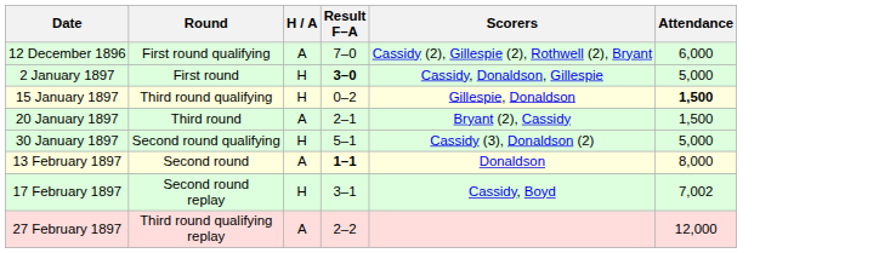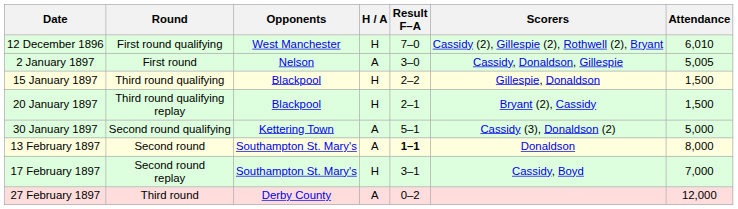 <table class="wikitable" style="text-align:center">
 <tr>
 <th>Date</th>
 <th>Round</th>
+<th>Opponents</th>
 <th>H / A</th>
 <th>Result<br>F–A</th>
 <th>Scorers</th>
 <th>Attendance</th>
 </tr>
 <tr bgcolor="#ddffdd">
 <td>12 December 1896</td>
 <td>First round qualifying</td>
-<td>A</td>
+<td><a href='#'>West Manchester</a></td>
+<td>H</td>
 <td>7–0</td>
 <td><a href='#'>Cassidy</a> (2), <a href='#'>Gillespie</a> (2), <a href='#'>Rothwell</a> (2), <a href='#'>Bryant</a></td>
-<td>6,000</td>
+<td>6,010</td>
 </tr>
 <tr bgcolor="#ddffdd">
 <td>2 January 1897</td>
 <td>First round</td>
-<td>H</td>
-<td><strong>3–0</strong></td>
+<td><a href='#'>Nelson</a></td>
+<td>A</td>
+<td>3–0</td>
 <td><a href='#'>Cassidy</a>, <a href='#'>Donaldson</a>, <a href='#'>Gillespie</a></td>
-<td>5,000</td>
+<td>5,005</td>
 </tr>
 <tr bgcolor="#ffffdd">
 <td>15 January 1897</td>
 <td>Third round qualifying</td>
+<td><a href='#'>Blackpool</a></td>
 <td>H</td>
-<td>0–2</td>
+<td>2–2</td>
 <td><a href='#'>Gillespie</a>, <a href='#'>Donaldson</a></td>
-<td><strong>1,500</strong></td>
+<td>1,500</td>
 </tr>
 <tr bgcolor="#ddffdd">
 <td>20 January 1897</td>
-<td>Third round</td>
-<td>A</td>
+<td>Third round qualifying<br>replay</td>
+<td><a href='#'>Blackpool</a></td>
+<td>H</td>
 <td>2–1</td>
 <td><a href='#'>Bryant</a> (2), <a href='#'>Cassidy</a></td>
 <td>1,500</td>
 </tr>
 <tr bgcolor="#ddffdd">
 <td>30 January 1897</td>
 <td>Second round qualifying</td>
-<td>H</td>
+<td><a href='#'>Kettering Town</a></td>
+<td>A</td>
 <td>5–1</td>
 <td><a href='#'>Cassidy</a> (3), <a href='#'>Donaldson</a> (2)</td>
 <td>5,000</td>
 </tr>
 <tr bgcolor="#ffffdd">
 <td>13 February 1897</td>
 <td>Second round</td>
+<td><a href='#'>Southampton St. Mary's</a></td>
 <td>A</td>
 <td><strong>1–1</strong></td>
 <td><a href='#'>Donaldson</a></td>
 <td>8,000</td>
 </tr>
 <tr bgcolor="#ddffdd">
 <td>17 February 1897</td>
 <td>Second round<br>replay</td>
+<td><a href='#'>Southampton St. Mary's</a></td>
 <td>H</td>
 <td>3–1</td>
 <td><a href='#'>Cassidy</a>, <a href='#'>Boyd</a></td>
-<td>7,002</td>
+<td>7,000</td>
 </tr>
 <tr bgcolor="#ffdddd">
 <td>27 February 1897</td>
-<td>Third round qualifying<br>replay</td>
+<td>Third round</td>
+<td><a href='#'>Derby County</a></td>
 <td>A</td>
-<td>2–2</td>
+<td>0–2</td>
 <td></td>
 <td>12,000</td>
 </tr>
 </table>
